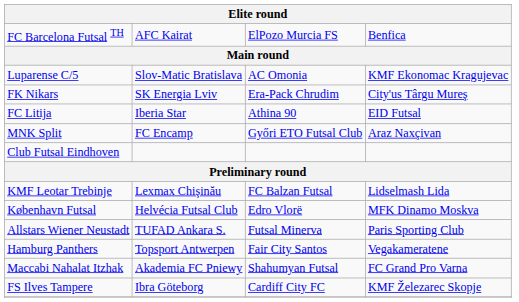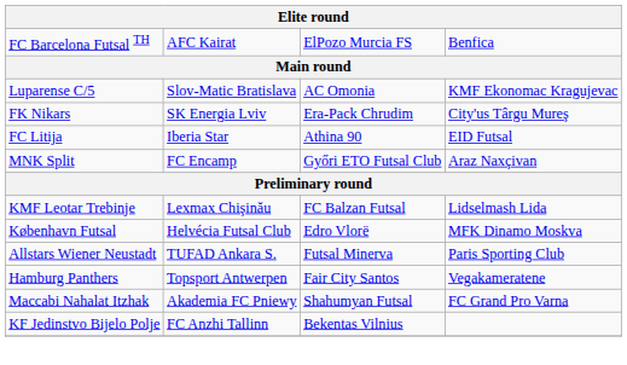 <table class="wikitable">
 <tr>
 <th colspan="4">Elite round</th>
 </tr>
 <tr>
 <td> <a href='#'>FC Barcelona Futsal</a> <sup><a href='#'>TH</a></sup></td>
 <td> <a href='#'>AFC Kairat</a></td>
 <td> <a href='#'>ElPozo Murcia FS</a></td>
 <td> <a href='#'>Benfica</a></td>
 </tr>
 <tr>
 <th colspan="4">Main round</th>
 </tr>
 <tr>
 <td> <a href='#'>Luparense C/5</a></td>
 <td> <a href='#'>Slov-Matic Bratislava</a></td>
 <td> <a href='#'>AC Omonia</a></td>
 <td> <a href='#'>KMF Ekonomac Kragujevac</a></td>
 </tr>
 <tr>
 <td> <a href='#'>FK Nikars</a></td>
 <td> <a href='#'>SK Energia Lviv</a></td>
 <td> <a href='#'>Era-Pack Chrudim</a></td>
 <td> <a href='#'>City'us Târgu Mureş</a></td>
 </tr>
 <tr>
 <td> <a href='#'>FC Litija</a></td>
 <td> <a href='#'>Iberia Star</a></td>
 <td> <a href='#'>Athina 90</a></td>
 <td> <a href='#'>EID Futsal</a></td>
 </tr>
 <tr>
 <td> <a href='#'>MNK Split</a></td>
 <td> <a href='#'>FC Encamp</a></td>
 <td> <a href='#'>Győri ETO Futsal Club</a></td>
 <td> <a href='#'>Araz Naxçivan</a></td>
 </tr>
 <tr>
-<td> <a href='#'>Club Futsal Eindhoven</a></td>
-<td></td>
-<td></td>
-<td></td>
-</tr>
-<tr>
 <th colspan="4">Preliminary round</th>
 </tr>
 <tr>
 <td> <a href='#'>KMF Leotar Trebinje</a></td>
 <td> <a href='#'>Lexmax Chişinău</a></td>
 <td> <a href='#'>FC Balzan Futsal</a></td>
 <td> <a href='#'>Lidselmash Lida</a></td>
 </tr>
 <tr>
 <td> <a href='#'>København Futsal</a></td>
 <td> <a href='#'>Helvécia Futsal Club</a></td>
 <td> <a href='#'>Edro Vlorë</a></td>
 <td> <a href='#'>MFK Dinamo Moskva</a></td>
 </tr>
 <tr>
 <td> <a href='#'>Allstars Wiener Neustadt</a></td>
 <td> <a href='#'>TUFAD Ankara S.</a></td>
 <td> <a href='#'>Futsal Minerva</a></td>
 <td> <a href='#'>Paris Sporting Club</a></td>
 </tr>
 <tr>
 <td> <a href='#'>Hamburg Panthers</a></td>
 <td> <a href='#'>Topsport Antwerpen</a></td>
 <td> <a href='#'>Fair City Santos</a></td>
 <td> <a href='#'>Vegakameratene</a></td>
 </tr>
 <tr>
 <td> <a href='#'>Maccabi Nahalat Itzhak</a></td>
 <td> <a href='#'>Akademia FC Pniewy</a></td>
 <td> <a href='#'>Shahumyan Futsal</a></td>
 <td> <a href='#'>FC Grand Pro Varna</a></td>
 </tr>
 <tr>
-<td> <a href='#'>FS Ilves Tampere</a></td>
-<td> <a href='#'>Ibra Göteborg</a></td>
-<td> <a href='#'>Cardiff City FC</a></td>
-<td> <a href='#'>KMF Železarec Skopje</a></td>
+<td> <a href='#'>KF Jedinstvo Bijelo Polje</a></td>
+<td> <a href='#'>FC Anzhi Tallinn</a></td>
+<td> <a href='#'>Bekentas Vilnius</a></td>
+<td></td>
 </tr>
 <tr>
 </tr>
 <tr>
 </tr>
 </table>
